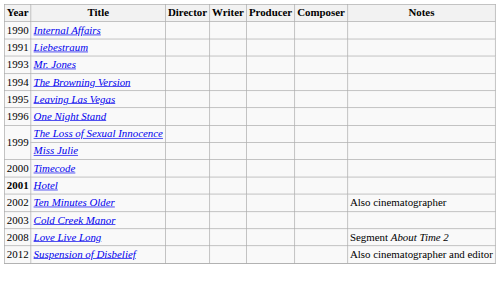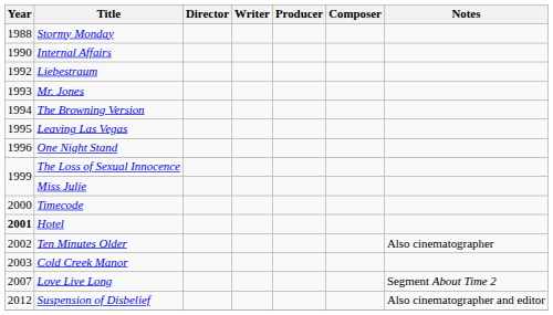 <table class="wikitable">
 <tr>
 <th>Year</th>
 <th>Title</th>
 <th>Director</th>
 <th>Writer</th>
 <th>Producer</th>
 <th>Composer</th>
 <th>Notes</th>
 </tr>
 <tr>
+<td>1988</td>
+<td><em><a href='#'>Stormy Monday</a></em></td>
+<td></td>
+<td></td>
+<td></td>
+<td></td>
+<td></td>
+</tr>
+<tr>
 <td>1990</td>
 <td><em><a href='#'>Internal Affairs</a></em></td>
 <td></td>
 <td></td>
 <td></td>
 <td></td>
 <td></td>
 </tr>
 <tr>
-<td>1991</td>
+<td>1992</td>
 <td><em><a href='#'>Liebestraum</a></em></td>
 <td></td>
 <td></td>
 <td></td>
 <td></td>
 <td></td>
 </tr>
 <tr>
 <td>1993</td>
 <td><em><a href='#'>Mr. Jones</a></em></td>
 <td></td>
 <td></td>
 <td></td>
 <td></td>
 <td></td>
 </tr>
 <tr>
 <td>1994</td>
 <td><em><a href='#'>The Browning Version</a></em></td>
 <td></td>
 <td></td>
 <td></td>
 <td></td>
 <td></td>
 </tr>
 <tr>
 <td>1995</td>
 <td><em><a href='#'>Leaving Las Vegas</a></em></td>
 <td></td>
 <td></td>
 <td></td>
 <td></td>
 <td></td>
 </tr>
 <tr>
 <td>1996</td>
 <td><em><a href='#'>One Night Stand</a></em></td>
 <td></td>
 <td></td>
 <td></td>
 <td></td>
 <td></td>
 </tr>
 <tr>
 <td rowspan=2>1999</td>
 <td><em><a href='#'>The Loss of Sexual Innocence</a></em></td>
 <td></td>
 <td></td>
 <td></td>
 <td></td>
 <td></td>
 </tr>
 <tr>
 <td><em><a href='#'>Miss Julie</a></em></td>
 <td></td>
 <td></td>
 <td></td>
 <td></td>
 <td></td>
 </tr>
 <tr>
 <td>2000</td>
 <td><em><a href='#'>Timecode</a></em></td>
 <td></td>
 <td></td>
 <td></td>
 <td></td>
 <td></td>
 </tr>
 <tr>
 <td><strong>2001</strong></td>
 <td><em><a href='#'>Hotel</a></em></td>
 <td></td>
 <td></td>
 <td></td>
 <td></td>
 <td></td>
 </tr>
 <tr>
 <td>2002</td>
 <td><em><a href='#'>Ten Minutes Older</a></em></td>
 <td></td>
 <td></td>
 <td></td>
 <td></td>
 <td>Also cinematographer</td>
 </tr>
 <tr>
 <td>2003</td>
 <td><em><a href='#'>Cold Creek Manor</a></em></td>
 <td></td>
 <td></td>
 <td></td>
 <td></td>
 <td></td>
 </tr>
 <tr>
-<td>2008</td>
+<td>2007</td>
 <td><em><a href='#'>Love Live Long</a></em></td>
 <td></td>
 <td></td>
 <td></td>
 <td></td>
 <td>Segment <em>About Time 2</em></td>
 </tr>
 <tr>
 <td>2012</td>
 <td><em><a href='#'>Suspension of Disbelief</a></em></td>
 <td></td>
 <td></td>
 <td></td>
 <td></td>
 <td>Also cinematographer and editor</td>
 </tr>
 <tr>
 </tr>
 </table>
